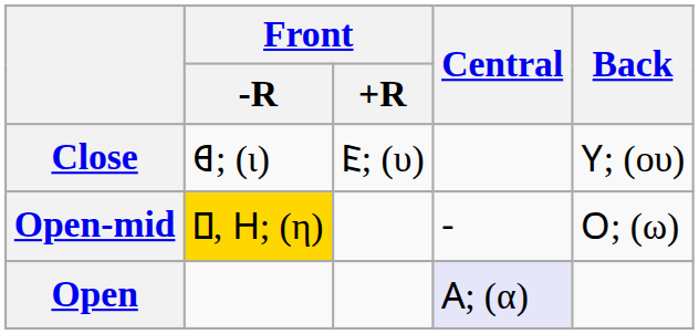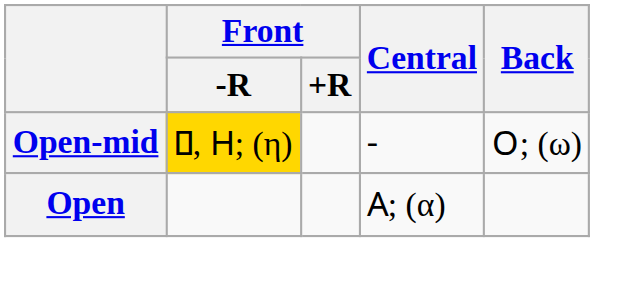 <table class="wikitable">
 <tr>
 <th rowspan="2"></th>
 <th colspan="2"><a href='#'>Front</a></th>
 <th rowspan="2"><a href='#'>Central</a></th>
 <th rowspan="2"><a href='#'>Back</a></th>
 </tr>
 <tr>
 <th>-R</th>
 <th>+R</th>
 </tr>
 <tr>
-<th><a href='#'>Close</a></th>
-<td>𐊹;    (ι)</td>
-<td>𐊤;    (υ)</td>
-<td></td>
-<td>𐊲;    (ου)</td>
-</tr>
-<tr>
 <th><a href='#'>Open-mid</a></th>
 <td style="background: gold;">𐊺, 𐋏;    (η)</td>
 <td></td>
 <td>- </td>
 <td>𐊫;    (ω)</td>
 </tr>
 <tr>
 <th><a href='#'>Open</a></th>
 <td></td>
 <td></td>
-<td style="background: lavender;">𐊠;    (α)</td>
+<td>𐊠;    (α)</td>
 <td></td>
 </tr>
 </table>
